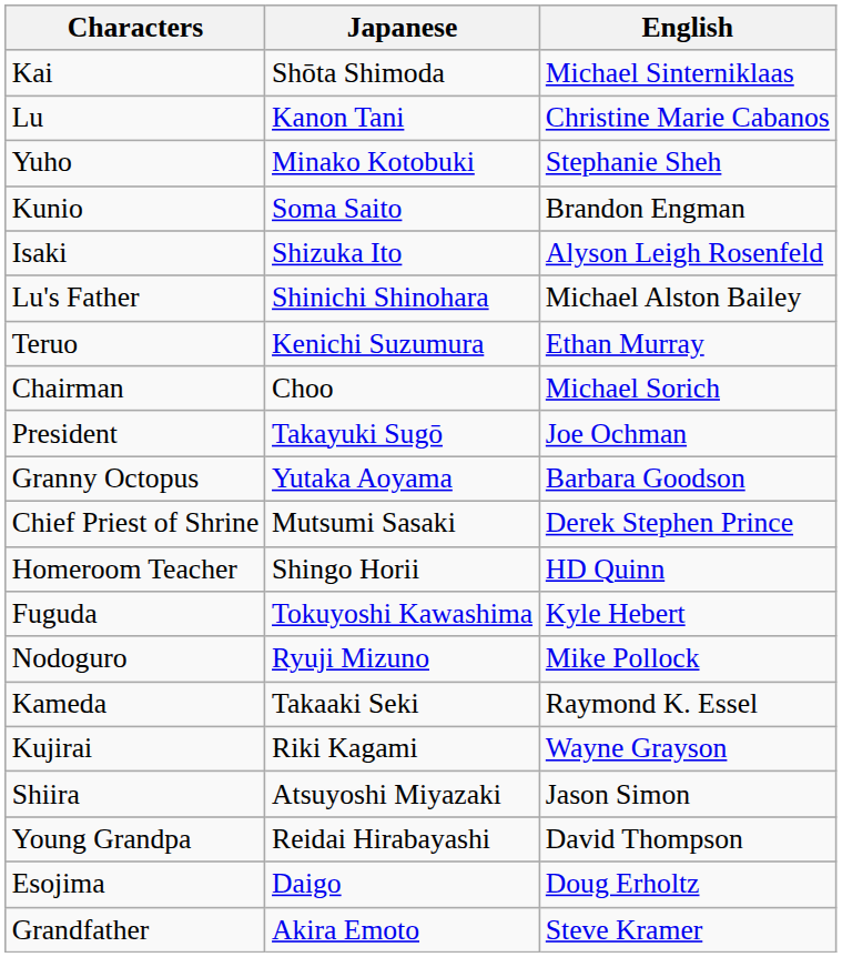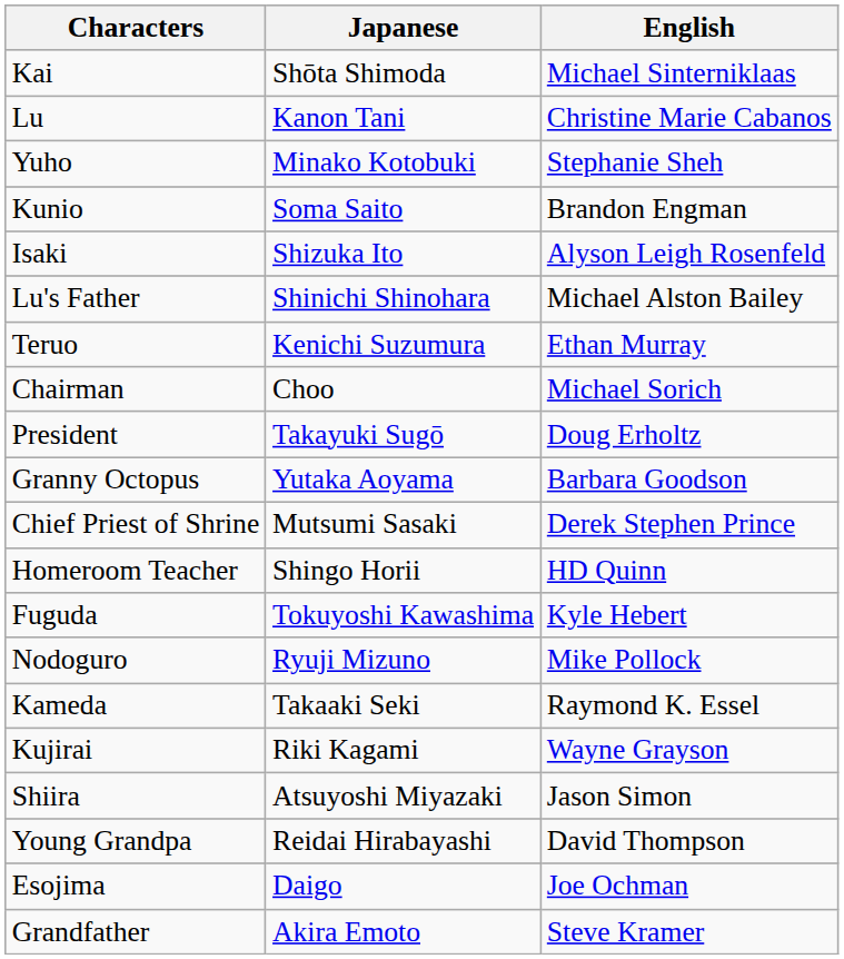 <table class="wikitable">
 <tr>
 <th>Characters</th>
 <th>Japanese</th>
 <th>English</th>
 </tr>
 <tr>
 <td>Kai</td>
 <td>Shōta Shimoda</td>
 <td><a href='#'>Michael Sinterniklaas</a></td>
 </tr>
 <tr>
 <td>Lu</td>
 <td><a href='#'>Kanon Tani</a></td>
 <td><a href='#'>Christine Marie Cabanos</a></td>
 </tr>
 <tr>
 <td>Yuho</td>
 <td><a href='#'>Minako Kotobuki</a></td>
 <td><a href='#'>Stephanie Sheh</a></td>
 </tr>
 <tr>
 <td>Kunio</td>
 <td><a href='#'>Soma Saito</a></td>
 <td>Brandon Engman</td>
 </tr>
 <tr>
 <td>Isaki</td>
 <td><a href='#'>Shizuka Ito</a></td>
 <td><a href='#'>Alyson Leigh Rosenfeld</a></td>
 </tr>
 <tr>
 <td>Lu's Father</td>
 <td><a href='#'>Shinichi Shinohara</a></td>
 <td>Michael Alston Bailey</td>
 </tr>
 <tr>
 <td>Teruo</td>
 <td><a href='#'>Kenichi Suzumura</a></td>
 <td><a href='#'>Ethan Murray</a></td>
 </tr>
 <tr>
 <td>Chairman</td>
 <td>Choo</td>
 <td><a href='#'>Michael Sorich</a></td>
 </tr>
 <tr>
 <td>President</td>
 <td><a href='#'>Takayuki Sugō</a></td>
-<td><a href='#'>Joe Ochman</a></td>
+<td><a href='#'>Doug Erholtz</a></td>
 </tr>
 <tr>
 <td>Granny Octopus</td>
 <td><a href='#'>Yutaka Aoyama</a></td>
 <td><a href='#'>Barbara Goodson</a></td>
 </tr>
 <tr>
 <td>Chief Priest of Shrine</td>
 <td>Mutsumi Sasaki</td>
 <td><a href='#'>Derek Stephen Prince</a></td>
 </tr>
 <tr>
 <td>Homeroom Teacher</td>
 <td>Shingo Horii</td>
 <td><a href='#'>HD Quinn</a></td>
 </tr>
 <tr>
 <td>Fuguda</td>
 <td><a href='#'>Tokuyoshi Kawashima</a></td>
 <td><a href='#'>Kyle Hebert</a></td>
 </tr>
 <tr>
 <td>Nodoguro</td>
 <td><a href='#'>Ryuji Mizuno</a></td>
 <td><a href='#'>Mike Pollock</a></td>
 </tr>
 <tr>
 <td>Kameda</td>
 <td>Takaaki Seki</td>
 <td>Raymond K. Essel</td>
 </tr>
 <tr>
 <td>Kujirai</td>
 <td>Riki Kagami</td>
 <td><a href='#'>Wayne Grayson</a></td>
 </tr>
 <tr>
 <td>Shiira</td>
 <td>Atsuyoshi Miyazaki</td>
 <td>Jason Simon</td>
 </tr>
 <tr>
 <td>Young Grandpa</td>
 <td>Reidai Hirabayashi</td>
 <td>David Thompson</td>
 </tr>
 <tr>
 <td>Esojima</td>
 <td><a href='#'>Daigo</a></td>
-<td><a href='#'>Doug Erholtz</a></td>
+<td><a href='#'>Joe Ochman</a></td>
 </tr>
 <tr>
 <td>Grandfather</td>
 <td><a href='#'>Akira Emoto</a></td>
 <td><a href='#'>Steve Kramer</a></td>
 </tr>
 </table>
